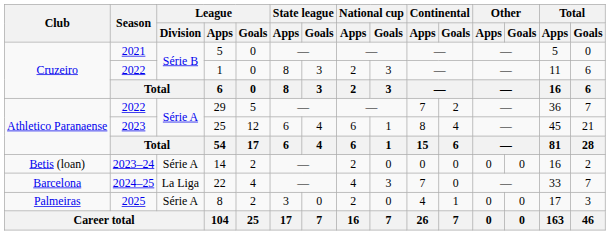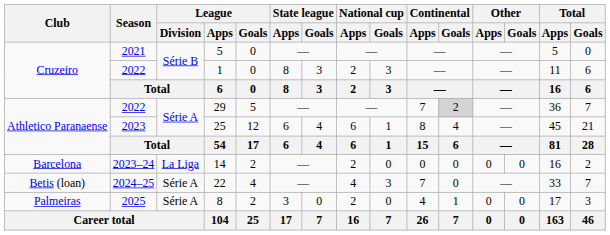 <table class="wikitable" style="text-align:center">
 <tr>
 <th rowspan="2">Club</th>
 <th rowspan="2">Season</th>
 <th colspan="3">League</th>
 <th colspan="2">State league</th>
 <th colspan="2">National cup</th>
 <th colspan="2">Continental</th>
 <th colspan="2">Other</th>
 <th colspan="2">Total</th>
 </tr>
 <tr>
 <th>Division</th>
 <th>Apps</th>
 <th>Goals</th>
 <th>Apps</th>
 <th>Goals</th>
 <th>Apps</th>
 <th>Goals</th>
 <th>Apps</th>
 <th>Goals</th>
 <th>Apps</th>
 <th>Goals</th>
 <th>Apps</th>
 <th>Goals</th>
 </tr>
 <tr>
 <td rowspan="3"><a href='#'>Cruzeiro</a></td>
 <td><a href='#'>2021</a></td>
 <td rowspan="2"><a href='#'>Série B</a></td>
 <td>5</td>
 <td>0</td>
 <td colspan="2">—</td>
 <td colspan="2">—</td>
 <td colspan="2">—</td>
 <td colspan="2">—</td>
 <td>5</td>
 <td>0</td>
 </tr>
 <tr>
 <td><a href='#'>2022</a></td>
 <td>1</td>
 <td>0</td>
 <td>8</td>
 <td>3</td>
 <td>2</td>
 <td>3</td>
 <td colspan="2">—</td>
 <td colspan="2">—</td>
 <td>11</td>
 <td>6</td>
 </tr>
 <tr>
 <th colspan="2">Total</th>
 <th>6</th>
 <th>0</th>
 <th>8</th>
 <th>3</th>
 <th>2</th>
 <th>3</th>
 <th colspan="2">—</th>
 <th colspan="2">—</th>
 <th>16</th>
 <th>6</th>
 </tr>
 <tr>
 <td rowspan="3"><a href='#'>Athletico Paranaense</a></td>
 <td><a href='#'>2022</a></td>
 <td rowspan="2"><a href='#'>Série A</a></td>
 <td>29</td>
 <td>5</td>
 <td colspan="2">—</td>
 <td colspan="2">—</td>
 <td>7</td>
-<td>2</td>
+<td style="background: lightgrey;">2</td>
 <td colspan="2">—</td>
 <td>36</td>
 <td>7</td>
 </tr>
 <tr>
 <td><a href='#'>2023</a></td>
 <td>25</td>
 <td>12</td>
 <td>6</td>
 <td>4</td>
 <td>6</td>
 <td>1</td>
 <td>8</td>
 <td>4</td>
 <td colspan="2">—</td>
 <td>45</td>
 <td>21</td>
 </tr>
 <tr>
 <th colspan="2">Total</th>
 <th>54</th>
 <th>17</th>
 <th>6</th>
 <th>4</th>
 <th>6</th>
 <th>1</th>
 <th>15</th>
 <th>6</th>
 <th colspan="2">—</th>
 <th>81</th>
 <th>28</th>
 </tr>
 <tr>
-<td><a href='#'>Betis</a> (loan)</td>
+<td><a href='#'>Barcelona</a></td>
 <td><a href='#'>2023–24</a></td>
-<td>Série A</td>
+<td><a href='#'>La Liga</a></td>
 <td>14</td>
 <td>2</td>
 <td colspan="2">—</td>
 <td>2</td>
 <td>0</td>
 <td>0</td>
 <td>0</td>
 <td>0</td>
 <td>0</td>
 <td>16</td>
 <td>2</td>
 </tr>
 <tr>
-<td><a href='#'>Barcelona</a></td>
+<td><a href='#'>Betis</a> (loan)</td>
 <td><a href='#'>2024–25</a></td>
-<td>La Liga</td>
+<td>Série A</td>
 <td>22</td>
 <td>4</td>
 <td colspan="2">—</td>
 <td>4</td>
 <td>3</td>
 <td>7</td>
 <td>0</td>
 <td colspan="2">—</td>
 <td>33</td>
 <td>7</td>
 </tr>
 <tr>
 <td><a href='#'>Palmeiras</a></td>
 <td><a href='#'>2025</a></td>
 <td>Série A</td>
 <td>8</td>
 <td>2</td>
 <td>3</td>
 <td>0</td>
 <td>2</td>
 <td>0</td>
 <td>4</td>
 <td>1</td>
 <td>0</td>
 <td>0</td>
 <td>17</td>
 <td>3</td>
 </tr>
 <tr>
 <th colspan="3">Career total</th>
 <th>104</th>
 <th>25</th>
 <th>17</th>
 <th>7</th>
 <th>16</th>
 <th>7</th>
 <th>26</th>
 <th>7</th>
 <th>0</th>
 <th>0</th>
 <th>163</th>
 <th>46</th>
 </tr>
 </table>
